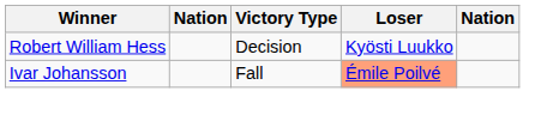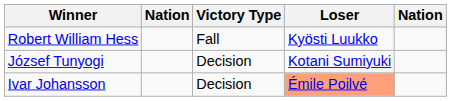 <table class="wikitable sortable" style="text-align:left;">
 <tr>
 <th>Winner</th>
 <th>Nation</th>
 <th>Victory Type</th>
 <th>Loser</th>
 <th>Nation</th>
 </tr>
 <tr>
 <td><a href='#'>Robert William Hess</a></td>
 <td></td>
+<td>Fall</td>
+<td><a href='#'>Kyösti Luukko</a></td>
+<td></td>
+</tr>
+<tr>
+<td><a href='#'>József Tunyogi</a></td>
+<td></td>
 <td>Decision</td>
-<td><a href='#'>Kyösti Luukko</a></td>
+<td><a href='#'>Kotani Sumiyuki</a></td>
 <td></td>
 </tr>
 <tr>
 <td><a href='#'>Ivar Johansson</a></td>
 <td></td>
-<td>Fall</td>
+<td>Decision</td>
 <td style="background: lightsalmon;"><a href='#'>Émile Poilvé</a></td>
 <td></td>
 </tr>
 </table>
